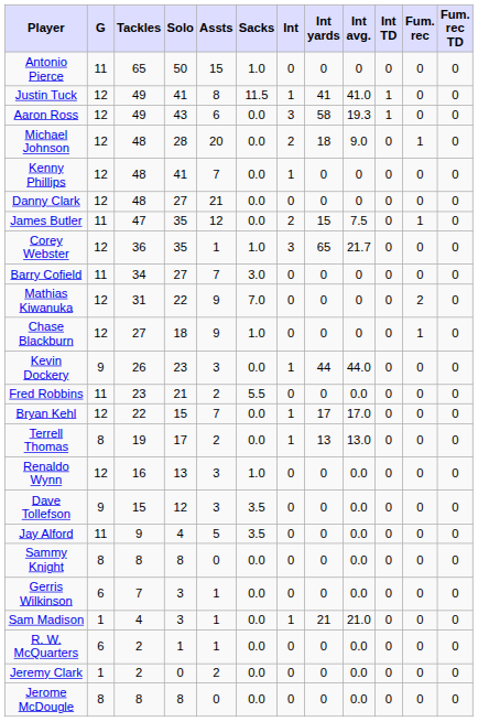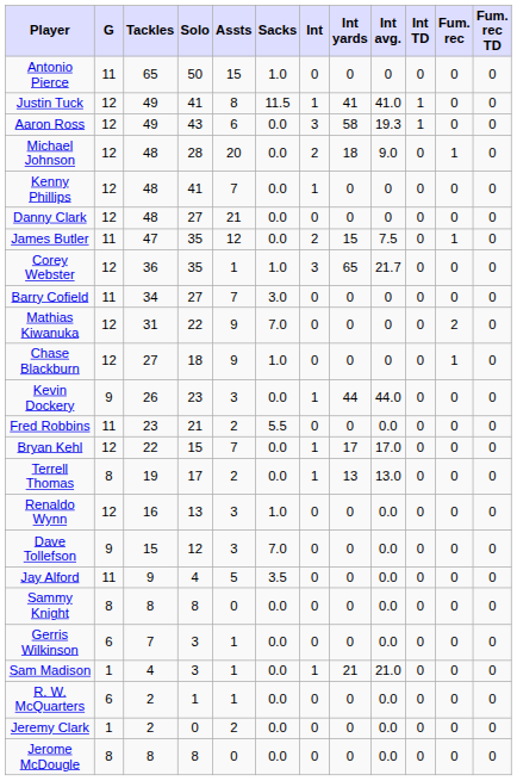 <table class="wikitable">
 <tr>
 <th style="background:#ddf; width:20%;">Player</th>
 <th style="background:#ddf; width:7%;">G</th>
 <th style="background:#ddf; width:7%;">Tackles</th>
 <th style="background:#ddf; width:7%;">Solo</th>
 <th style="background:#ddf; width:7%;">Assts</th>
 <th style="background:#ddf; width:7%;">Sacks</th>
 <th style="background:#ddf; width:7%;">Int</th>
 <th style="background:#ddf; width:7%;">Int yards</th>
 <th style="background:#ddf; width:7%;">Int avg.</th>
 <th style="background:#ddf; width:7%;">Int TD</th>
 <th style="background:#ddf; width:7%;">Fum. rec</th>
 <th style="background:#ddf; width:7%;">Fum. rec TD</th>
 </tr>
 <tr style="text-align:center;">
 <td><a href='#'>Antonio Pierce</a></td>
 <td>11</td>
 <td>65</td>
 <td>50</td>
 <td>15</td>
 <td>1.0</td>
 <td>0</td>
 <td>0</td>
 <td>0</td>
 <td>0</td>
 <td>0</td>
 <td>0</td>
 </tr>
 <tr style="text-align:center;">
 <td><a href='#'>Justin Tuck</a></td>
 <td>12</td>
 <td>49</td>
 <td>41</td>
 <td>8</td>
 <td>11.5</td>
 <td>1</td>
 <td>41</td>
 <td>41.0</td>
 <td>1</td>
 <td>0</td>
 <td>0</td>
 </tr>
 <tr style="text-align:center;">
 <td><a href='#'>Aaron Ross</a></td>
 <td>12</td>
 <td>49</td>
 <td>43</td>
 <td>6</td>
 <td>0.0</td>
 <td>3</td>
 <td>58</td>
 <td>19.3</td>
 <td>1</td>
 <td>0</td>
 <td>0</td>
 </tr>
 <tr style="text-align:center;">
 <td><a href='#'>Michael Johnson</a></td>
 <td>12</td>
 <td>48</td>
 <td>28</td>
 <td>20</td>
 <td>0.0</td>
 <td>2</td>
 <td>18</td>
 <td>9.0</td>
 <td>0</td>
 <td>1</td>
 <td>0</td>
 </tr>
 <tr style="text-align:center;">
 <td><a href='#'>Kenny Phillips</a></td>
 <td>12</td>
 <td>48</td>
 <td>41</td>
 <td>7</td>
 <td>0.0</td>
 <td>1</td>
 <td>0</td>
 <td>0</td>
 <td>0</td>
 <td>0</td>
 <td>0</td>
 </tr>
 <tr style="text-align:center;">
 <td><a href='#'>Danny Clark</a></td>
 <td>12</td>
 <td>48</td>
 <td>27</td>
 <td>21</td>
 <td>0.0</td>
 <td>0</td>
 <td>0</td>
 <td>0</td>
 <td>0</td>
 <td>0</td>
 <td>0</td>
 </tr>
 <tr style="text-align:center;">
 <td><a href='#'>James Butler</a></td>
 <td>11</td>
 <td>47</td>
 <td>35</td>
 <td>12</td>
 <td>0.0</td>
 <td>2</td>
 <td>15</td>
 <td>7.5</td>
 <td>0</td>
 <td>1</td>
 <td>0</td>
 </tr>
 <tr style="text-align:center;">
 <td><a href='#'>Corey Webster</a></td>
 <td>12</td>
 <td>36</td>
 <td>35</td>
 <td>1</td>
 <td>1.0</td>
 <td>3</td>
 <td>65</td>
 <td>21.7</td>
 <td>0</td>
 <td>0</td>
 <td>0</td>
 </tr>
 <tr style="text-align:center;">
 <td><a href='#'>Barry Cofield</a></td>
 <td>11</td>
 <td>34</td>
 <td>27</td>
 <td>7</td>
 <td>3.0</td>
 <td>0</td>
 <td>0</td>
 <td>0</td>
 <td>0</td>
 <td>0</td>
 <td>0</td>
 </tr>
 <tr style="text-align:center;">
 <td><a href='#'>Mathias Kiwanuka</a></td>
 <td>12</td>
 <td>31</td>
 <td>22</td>
 <td>9</td>
 <td>7.0</td>
 <td>0</td>
 <td>0</td>
 <td>0</td>
 <td>0</td>
 <td>2</td>
 <td>0</td>
 </tr>
 <tr style="text-align:center;">
 <td><a href='#'>Chase Blackburn</a></td>
 <td>12</td>
 <td>27</td>
 <td>18</td>
 <td>9</td>
 <td>1.0</td>
 <td>0</td>
 <td>0</td>
 <td>0</td>
 <td>0</td>
 <td>1</td>
 <td>0</td>
 </tr>
 <tr style="text-align:center;">
 <td><a href='#'>Kevin Dockery</a></td>
 <td>9</td>
 <td>26</td>
 <td>23</td>
 <td>3</td>
 <td>0.0</td>
 <td>1</td>
 <td>44</td>
 <td>44.0</td>
 <td>0</td>
 <td>0</td>
 <td>0</td>
 </tr>
 <tr style="text-align:center;">
 <td><a href='#'>Fred Robbins</a></td>
 <td>11</td>
 <td>23</td>
 <td>21</td>
 <td>2</td>
 <td>5.5</td>
 <td>0</td>
 <td>0</td>
 <td>0.0</td>
 <td>0</td>
 <td>0</td>
 <td>0</td>
 </tr>
 <tr style="text-align:center;">
 <td><a href='#'>Bryan Kehl</a></td>
 <td>12</td>
 <td>22</td>
 <td>15</td>
 <td>7</td>
 <td>0.0</td>
 <td>1</td>
 <td>17</td>
 <td>17.0</td>
 <td>0</td>
 <td>0</td>
 <td>0</td>
 </tr>
 <tr style="text-align:center;">
 <td><a href='#'>Terrell Thomas</a></td>
 <td>8</td>
 <td>19</td>
 <td>17</td>
 <td>2</td>
 <td>0.0</td>
 <td>1</td>
 <td>13</td>
 <td>13.0</td>
 <td>0</td>
 <td>0</td>
 <td>0</td>
 </tr>
 <tr style="text-align:center;">
 <td><a href='#'>Renaldo Wynn</a></td>
 <td>12</td>
 <td>16</td>
 <td>13</td>
 <td>3</td>
 <td>1.0</td>
 <td>0</td>
 <td>0</td>
 <td>0.0</td>
 <td>0</td>
 <td>0</td>
 <td>0</td>
 </tr>
 <tr style="text-align:center;">
 <td><a href='#'>Dave Tollefson</a></td>
 <td>9</td>
 <td>15</td>
 <td>12</td>
 <td>3</td>
-<td>3.5</td>
+<td>7.0</td>
 <td>0</td>
 <td>0</td>
 <td>0.0</td>
 <td>0</td>
 <td>0</td>
 <td>0</td>
 </tr>
 <tr style="text-align:center;">
 <td><a href='#'>Jay Alford</a></td>
 <td>11</td>
 <td>9</td>
 <td>4</td>
 <td>5</td>
 <td>3.5</td>
 <td>0</td>
 <td>0</td>
 <td>0.0</td>
 <td>0</td>
 <td>0</td>
 <td>0</td>
 </tr>
 <tr style="text-align:center;">
 <td><a href='#'>Sammy Knight</a></td>
 <td>8</td>
 <td>8</td>
 <td>8</td>
 <td>0</td>
 <td>0.0</td>
 <td>0</td>
 <td>0</td>
 <td>0.0</td>
 <td>0</td>
 <td>0</td>
 <td>0</td>
 </tr>
 <tr style="text-align:center;">
 <td><a href='#'>Gerris Wilkinson</a></td>
 <td>6</td>
 <td>7</td>
 <td>3</td>
 <td>1</td>
 <td>0.0</td>
 <td>0</td>
 <td>0</td>
 <td>0.0</td>
 <td>0</td>
 <td>0</td>
 <td>0</td>
 </tr>
 <tr style="text-align:center;">
 <td><a href='#'>Sam Madison</a></td>
 <td>1</td>
 <td>4</td>
 <td>3</td>
 <td>1</td>
 <td>0.0</td>
 <td>1</td>
 <td>21</td>
 <td>21.0</td>
 <td>0</td>
 <td>0</td>
 <td>0</td>
 </tr>
 <tr style="text-align:center;">
 <td><a href='#'>R. W. McQuarters</a></td>
 <td>6</td>
 <td>2</td>
 <td>1</td>
 <td>1</td>
 <td>0.0</td>
 <td>0</td>
 <td>0</td>
 <td>0.0</td>
 <td>0</td>
 <td>0</td>
 <td>0</td>
 </tr>
 <tr style="text-align:center;">
 <td><a href='#'>Jeremy Clark</a></td>
 <td>1</td>
 <td>2</td>
 <td>0</td>
 <td>2</td>
 <td>0.0</td>
 <td>0</td>
 <td>0</td>
 <td>0.0</td>
 <td>0</td>
 <td>0</td>
 <td>0</td>
 </tr>
 <tr style="text-align:center;">
 <td><a href='#'>Jerome McDougle</a></td>
 <td>8</td>
 <td>8</td>
 <td>8</td>
 <td>0</td>
 <td>0.0</td>
 <td>0</td>
 <td>0</td>
 <td>0.0</td>
 <td>0</td>
 <td>0</td>
 <td>0</td>
 </tr>
 </table>
